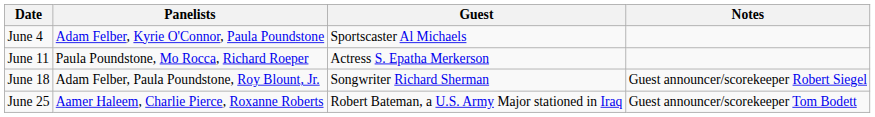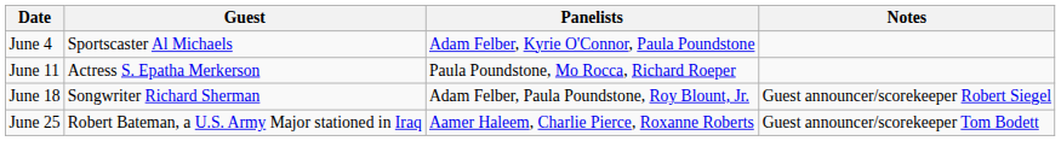 <table class="wikitable">
 <tr>
 <th>Date</th>
+<th>Guest</th>
 <th>Panelists</th>
-<th>Guest</th>
 <th>Notes</th>
 </tr>
 <tr>
 <td>June 4</td>
+<td>Sportscaster <a href='#'>Al Michaels</a></td>
 <td><a href='#'>Adam Felber</a>, <a href='#'>Kyrie O'Connor</a>, <a href='#'>Paula Poundstone</a></td>
-<td>Sportscaster <a href='#'>Al Michaels</a></td>
 <td></td>
 </tr>
 <tr>
 <td>June 11</td>
+<td>Actress <a href='#'>S. Epatha Merkerson</a></td>
 <td>Paula Poundstone, <a href='#'>Mo Rocca</a>, <a href='#'>Richard Roeper</a></td>
-<td>Actress <a href='#'>S. Epatha Merkerson</a></td>
 <td></td>
 </tr>
 <tr>
 <td>June 18</td>
+<td>Songwriter <a href='#'>Richard Sherman</a></td>
 <td>Adam Felber, Paula Poundstone, <a href='#'>Roy Blount, Jr.</a></td>
-<td>Songwriter <a href='#'>Richard Sherman</a></td>
 <td>Guest announcer/scorekeeper <a href='#'>Robert Siegel</a></td>
 </tr>
 <tr>
 <td>June 25</td>
+<td>Robert Bateman, a <a href='#'>U.S. Army</a> Major stationed in <a href='#'>Iraq</a></td>
 <td><a href='#'>Aamer Haleem</a>, <a href='#'>Charlie Pierce</a>, <a href='#'>Roxanne Roberts</a></td>
-<td>Robert Bateman, a <a href='#'>U.S. Army</a> Major stationed in <a href='#'>Iraq</a></td>
 <td>Guest announcer/scorekeeper <a href='#'>Tom Bodett</a></td>
 </tr>
 </table>
